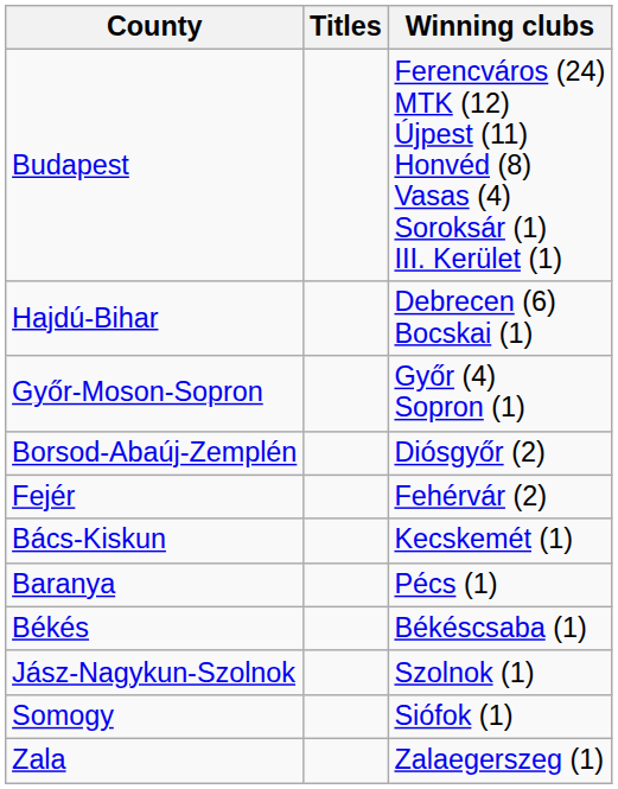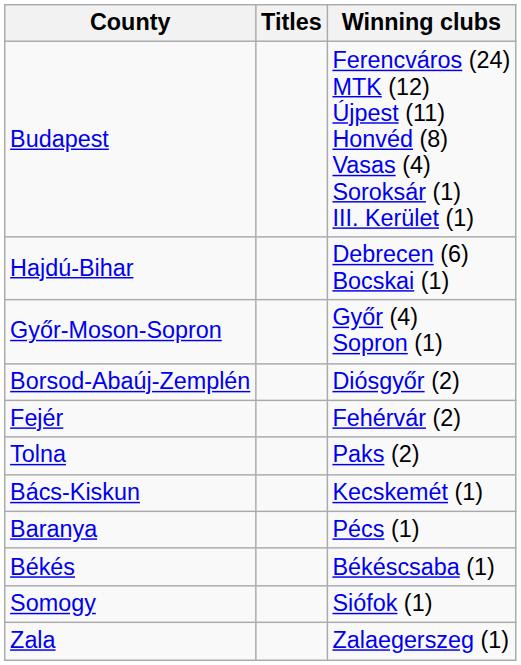 <table class="wikitable sortable">
 <tr>
 <th>County</th>
 <th>Titles</th>
 <th>Winning clubs</th>
 </tr>
 <tr>
 <td> <a href='#'>Budapest</a></td>
 <td></td>
 <td><a href='#'>Ferencváros</a> (24) <br> <a href='#'>MTK</a> (12) <br> <a href='#'>Újpest</a> (11) <br> <a href='#'>Honvéd</a> (8) <br> <a href='#'>Vasas</a> (4) <br> <a href='#'>Soroksár</a> (1) <br> <a href='#'>III. Kerület</a> (1)</td>
 </tr>
 <tr>
 <td> <a href='#'>Hajdú-Bihar</a></td>
 <td></td>
 <td><a href='#'>Debrecen</a> (6) <br> <a href='#'>Bocskai</a> (1)</td>
 </tr>
 <tr>
 <td> <a href='#'>Győr-Moson-Sopron</a></td>
 <td></td>
 <td><a href='#'>Győr</a> (4) <br> <a href='#'>Sopron</a> (1)</td>
 </tr>
 <tr>
 <td> <a href='#'>Borsod-Abaúj-Zemplén</a></td>
 <td></td>
 <td><a href='#'>Diósgyőr</a> (2)</td>
 </tr>
 <tr>
 <td> <a href='#'>Fejér</a></td>
 <td></td>
 <td><a href='#'>Fehérvár</a> (2)</td>
 </tr>
 <tr>
+<td> <a href='#'>Tolna</a></td>
+<td></td>
+<td><a href='#'>Paks</a> (2)</td>
+</tr>
+<tr>
 <td> <a href='#'>Bács-Kiskun</a></td>
 <td></td>
 <td><a href='#'>Kecskemét</a> (1)</td>
 </tr>
 <tr>
 <td> <a href='#'>Baranya</a></td>
 <td></td>
 <td><a href='#'>Pécs</a> (1)</td>
 </tr>
 <tr>
 <td> <a href='#'>Békés</a></td>
 <td></td>
 <td><a href='#'>Békéscsaba</a> (1)</td>
 </tr>
 <tr>
-<td> <a href='#'>Jász-Nagykun-Szolnok</a></td>
-<td></td>
-<td><a href='#'>Szolnok</a> (1)</td>
-</tr>
-<tr>
 <td> <a href='#'>Somogy</a></td>
 <td></td>
 <td><a href='#'>Siófok</a> (1)</td>
 </tr>
 <tr>
 <td> <a href='#'>Zala</a></td>
 <td></td>
 <td><a href='#'>Zalaegerszeg</a> (1)</td>
 </tr>
 </table>
